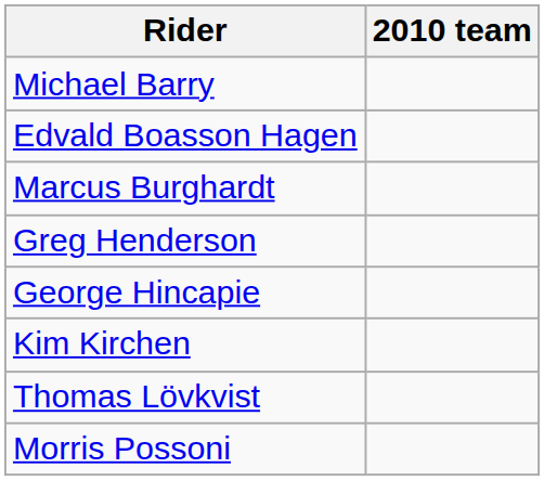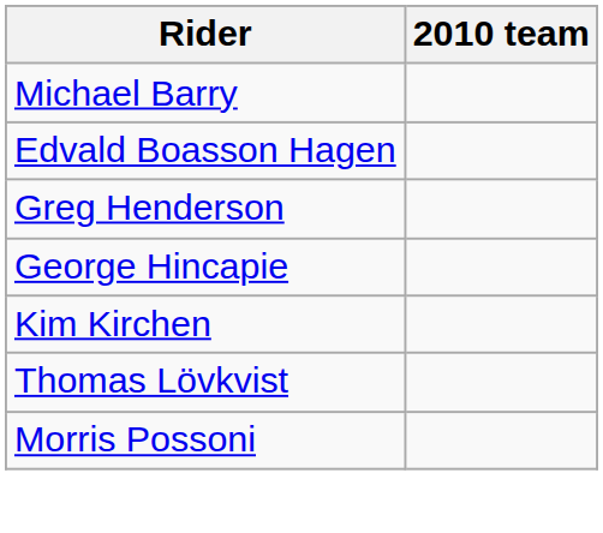 <table class="wikitable">
 <tr>
 <th>Rider</th>
 <th>2010 team</th>
 </tr>
 <tr>
 <td><a href='#'>Michael Barry</a></td>
 <td></td>
 </tr>
 <tr>
 <td><a href='#'>Edvald Boasson Hagen</a></td>
-<td></td>
-</tr>
-<tr>
-<td><a href='#'>Marcus Burghardt</a></td>
 <td></td>
 </tr>
 <tr>
 <td><a href='#'>Greg Henderson</a></td>
 <td></td>
 </tr>
 <tr>
 <td><a href='#'>George Hincapie</a></td>
 <td></td>
 </tr>
 <tr>
 <td><a href='#'>Kim Kirchen</a></td>
 <td></td>
 </tr>
 <tr>
 <td><a href='#'>Thomas Lövkvist</a></td>
 <td></td>
 </tr>
 <tr>
 <td><a href='#'>Morris Possoni</a></td>
 <td></td>
 </tr>
 </table>
